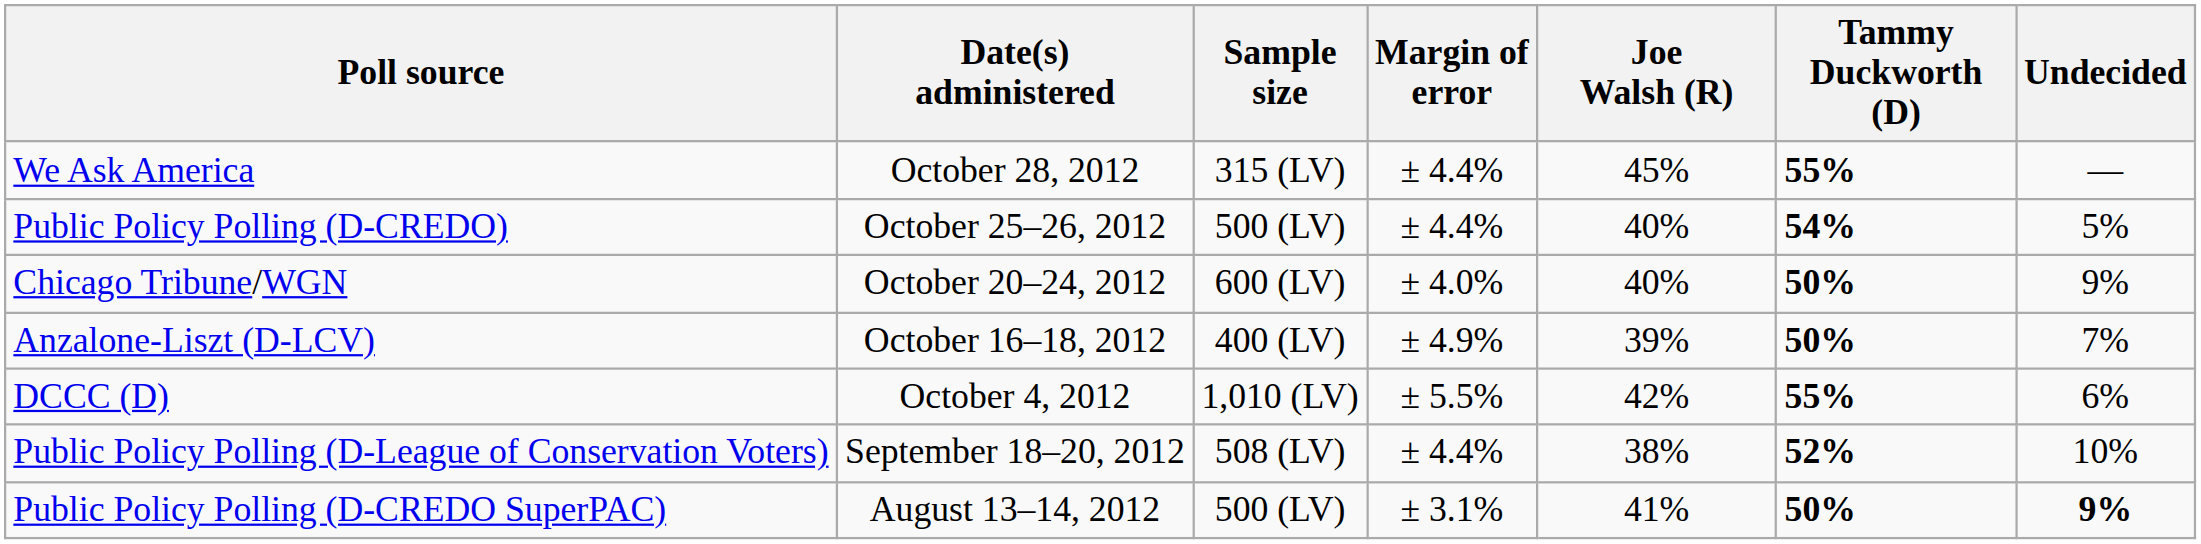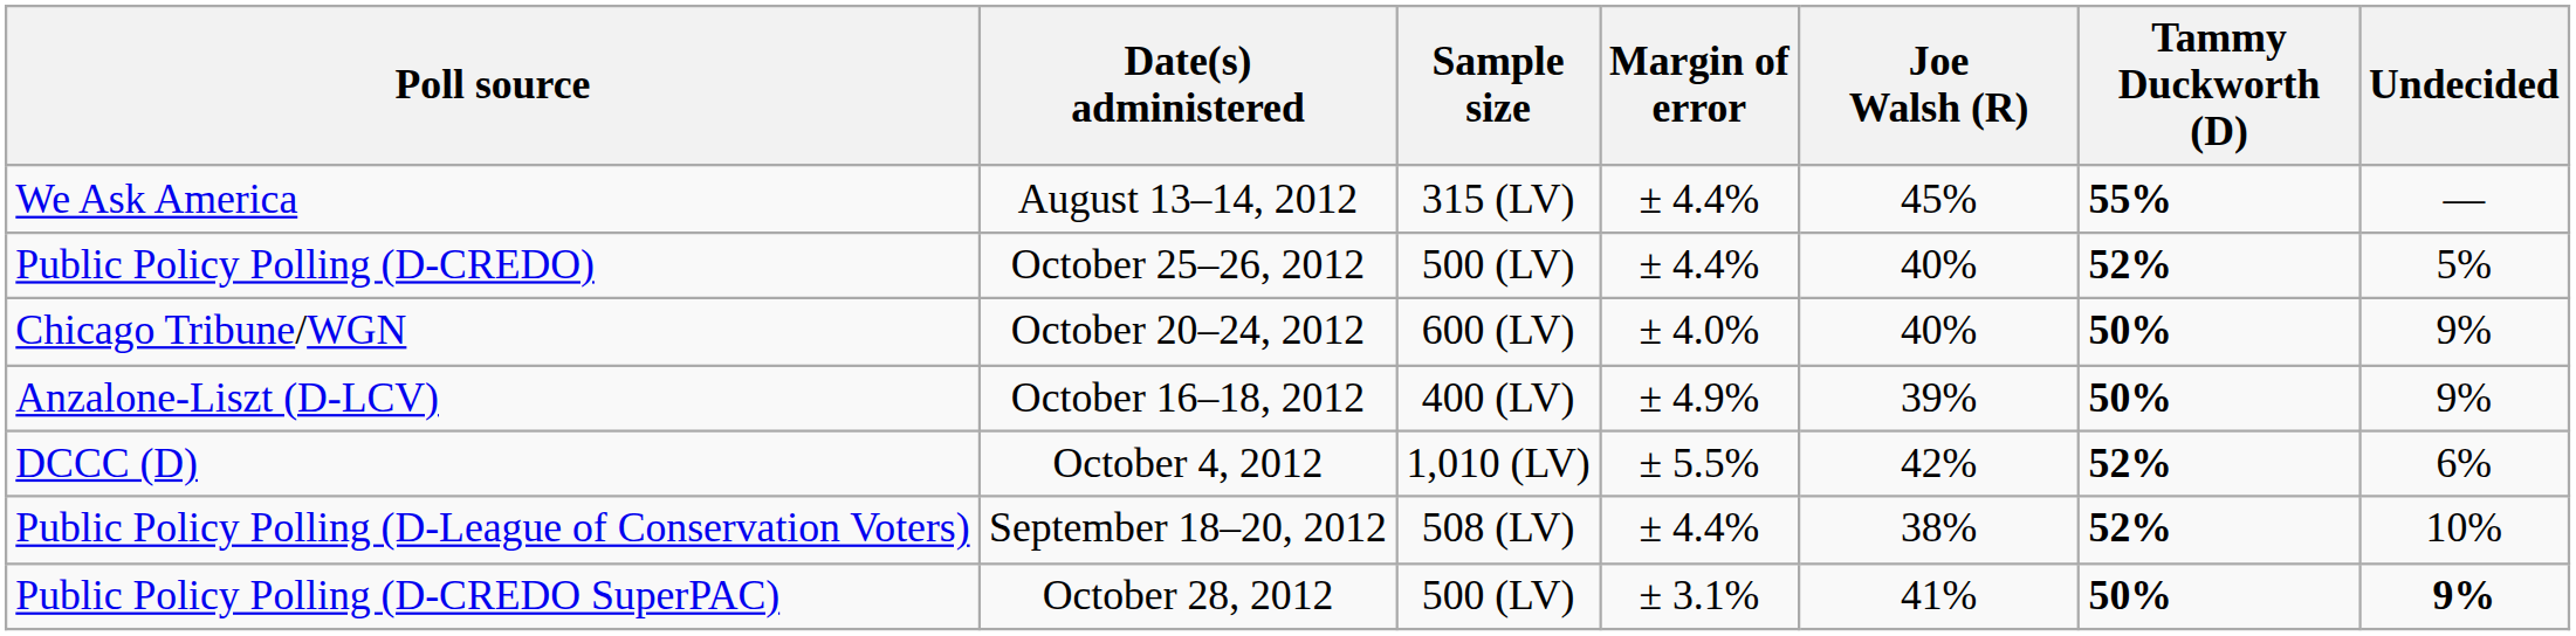 <table class="wikitable">
 <tr>
 <th>Poll source</th>
 <th>Date(s)<br>administered</th>
 <th>Sample<br>size</th>
 <th>Margin of<br>error</th>
 <th style="width:100px;">Joe<br>Walsh (R)</th>
 <th style="width:100px;">Tammy<br>Duckworth (D)</th>
 <th>Undecided</th>
 </tr>
 <tr>
 <td><a href='#'>We Ask America</a></td>
-<td align=center>October 28, 2012</td>
+<td align=center>August 13–14, 2012</td>
 <td align=center>315 (LV)</td>
 <td align=center>± 4.4%</td>
 <td align=center>45%</td>
 <td><strong>55%</strong></td>
 <td align=center>—</td>
 </tr>
 <tr>
 <td><a href='#'>Public Policy Polling (D-CREDO)</a></td>
 <td align=center>October 25–26, 2012</td>
 <td align=center>500 (LV)</td>
 <td align=center>± 4.4%</td>
 <td align=center>40%</td>
-<td><strong>54%</strong></td>
+<td><strong>52%</strong></td>
 <td align=center>5%</td>
 </tr>
 <tr>
 <td><a href='#'>Chicago Tribune</a>/<a href='#'>WGN</a></td>
 <td align=center>October 20–24, 2012</td>
 <td align=center>600 (LV)</td>
 <td align=center>± 4.0%</td>
 <td align=center>40%</td>
 <td><strong>50%</strong></td>
 <td align=center>9%</td>
 </tr>
 <tr>
 <td><a href='#'>Anzalone-Liszt (D-LCV)</a></td>
 <td align=center>October 16–18, 2012</td>
 <td align=center>400 (LV)</td>
 <td align=center>± 4.9%</td>
 <td align=center>39%</td>
 <td><strong>50%</strong></td>
-<td align=center>7%</td>
+<td align=center>9%</td>
 </tr>
 <tr>
 <td><a href='#'>DCCC (D)</a></td>
 <td align=center>October 4, 2012</td>
 <td align=center>1,010 (LV)</td>
 <td align=center>± 5.5%</td>
 <td align=center>42%</td>
-<td><strong>55%</strong></td>
+<td><strong>52%</strong></td>
 <td align=center>6%</td>
 </tr>
 <tr>
 <td><a href='#'>Public Policy Polling (D-League of Conservation Voters)</a></td>
 <td align=center>September 18–20, 2012</td>
 <td align=center>508 (LV)</td>
 <td align=center>± 4.4%</td>
 <td align=center>38%</td>
 <td><strong>52%</strong></td>
 <td align=center>10%</td>
 </tr>
 <tr>
 <td><a href='#'>Public Policy Polling (D-CREDO SuperPAC)</a></td>
-<td align=center>August 13–14, 2012</td>
+<td align=center>October 28, 2012</td>
 <td align=center>500 (LV)</td>
 <td align=center>± 3.1%</td>
 <td align=center>41%</td>
 <td><strong>50%</strong></td>
 <td align=center><strong>9%</strong></td>
 </tr>
 </table>
